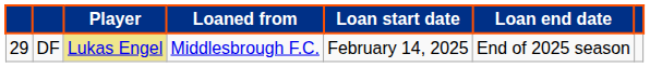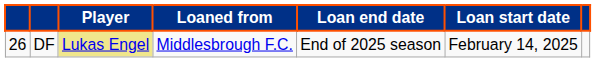 <table class="wikitable sortable" style="text-align:left; font-size:100%;">
 <tr>
 <th style="background-color:#003087; color:#FFFFFF; border:2px solid #FE5000;" scope="col"></th>
 <th style="background-color:#003087; color:#FFFFFF; border:2px solid #FE5000;" scope="col"></th>
 <th style="background-color:#003087; color:#FFFFFF; border:2px solid #FE5000;" scope="col">Player</th>
 <th style="background-color:#003087; color:#FFFFFF; border:2px solid #FE5000;" scope="col">Loaned from</th>
+<th style="background-color:#003087; color:#FFFFFF; border:2px solid #FE5000;" scope="col">Loan end date</th>
 <th style="background-color:#003087; color:#FFFFFF; border:2px solid #FE5000;" scope="col">Loan start date</th>
-<th style="background-color:#003087; color:#FFFFFF; border:2px solid #FE5000;" scope="col">Loan end date</th>
 <th style="background-color:#003087; color:#FFFFFF; border:2px solid #FE5000;" scope="col"></th>
 </tr>
 <tr>
-<td>29</td>
+<td>26</td>
 <td>DF</td>
 <td style="background: khaki;"> <a href='#'>Lukas Engel</a></td>
 <td> <a href='#'>Middlesbrough F.C.</a></td>
+<td>End of 2025 season</td>
 <td>February 14, 2025</td>
-<td>End of 2025 season</td>
 <td></td>
 </tr>
 </table>
